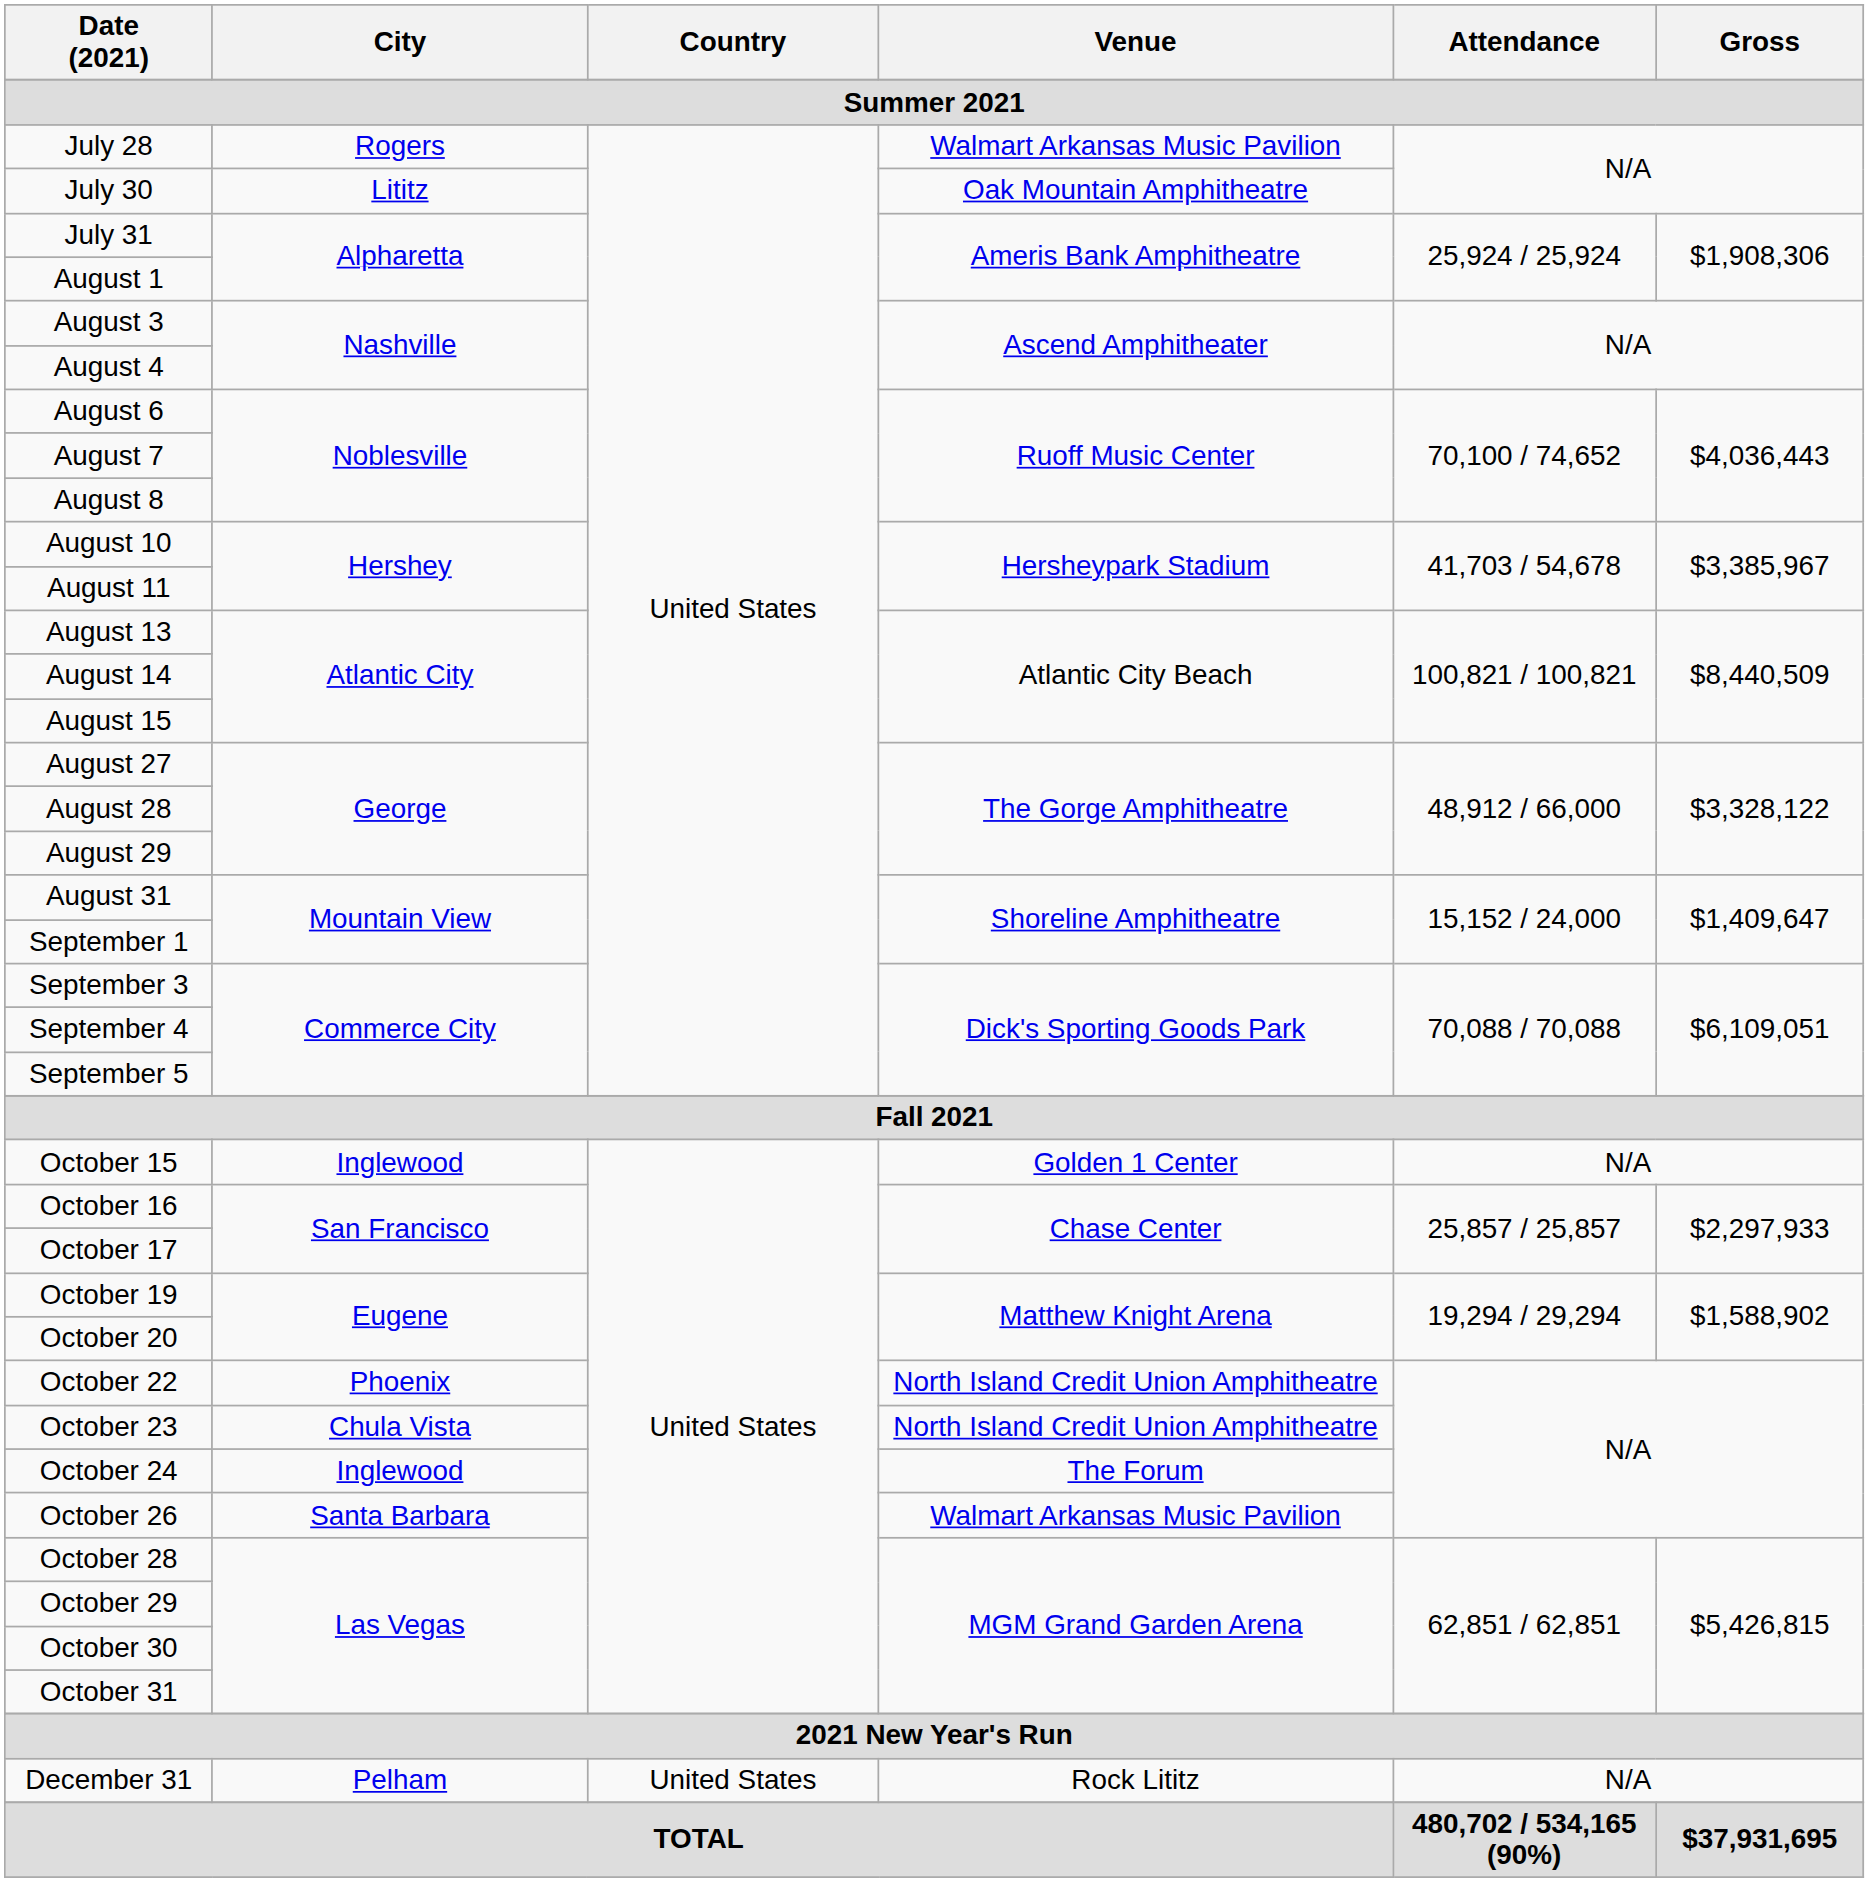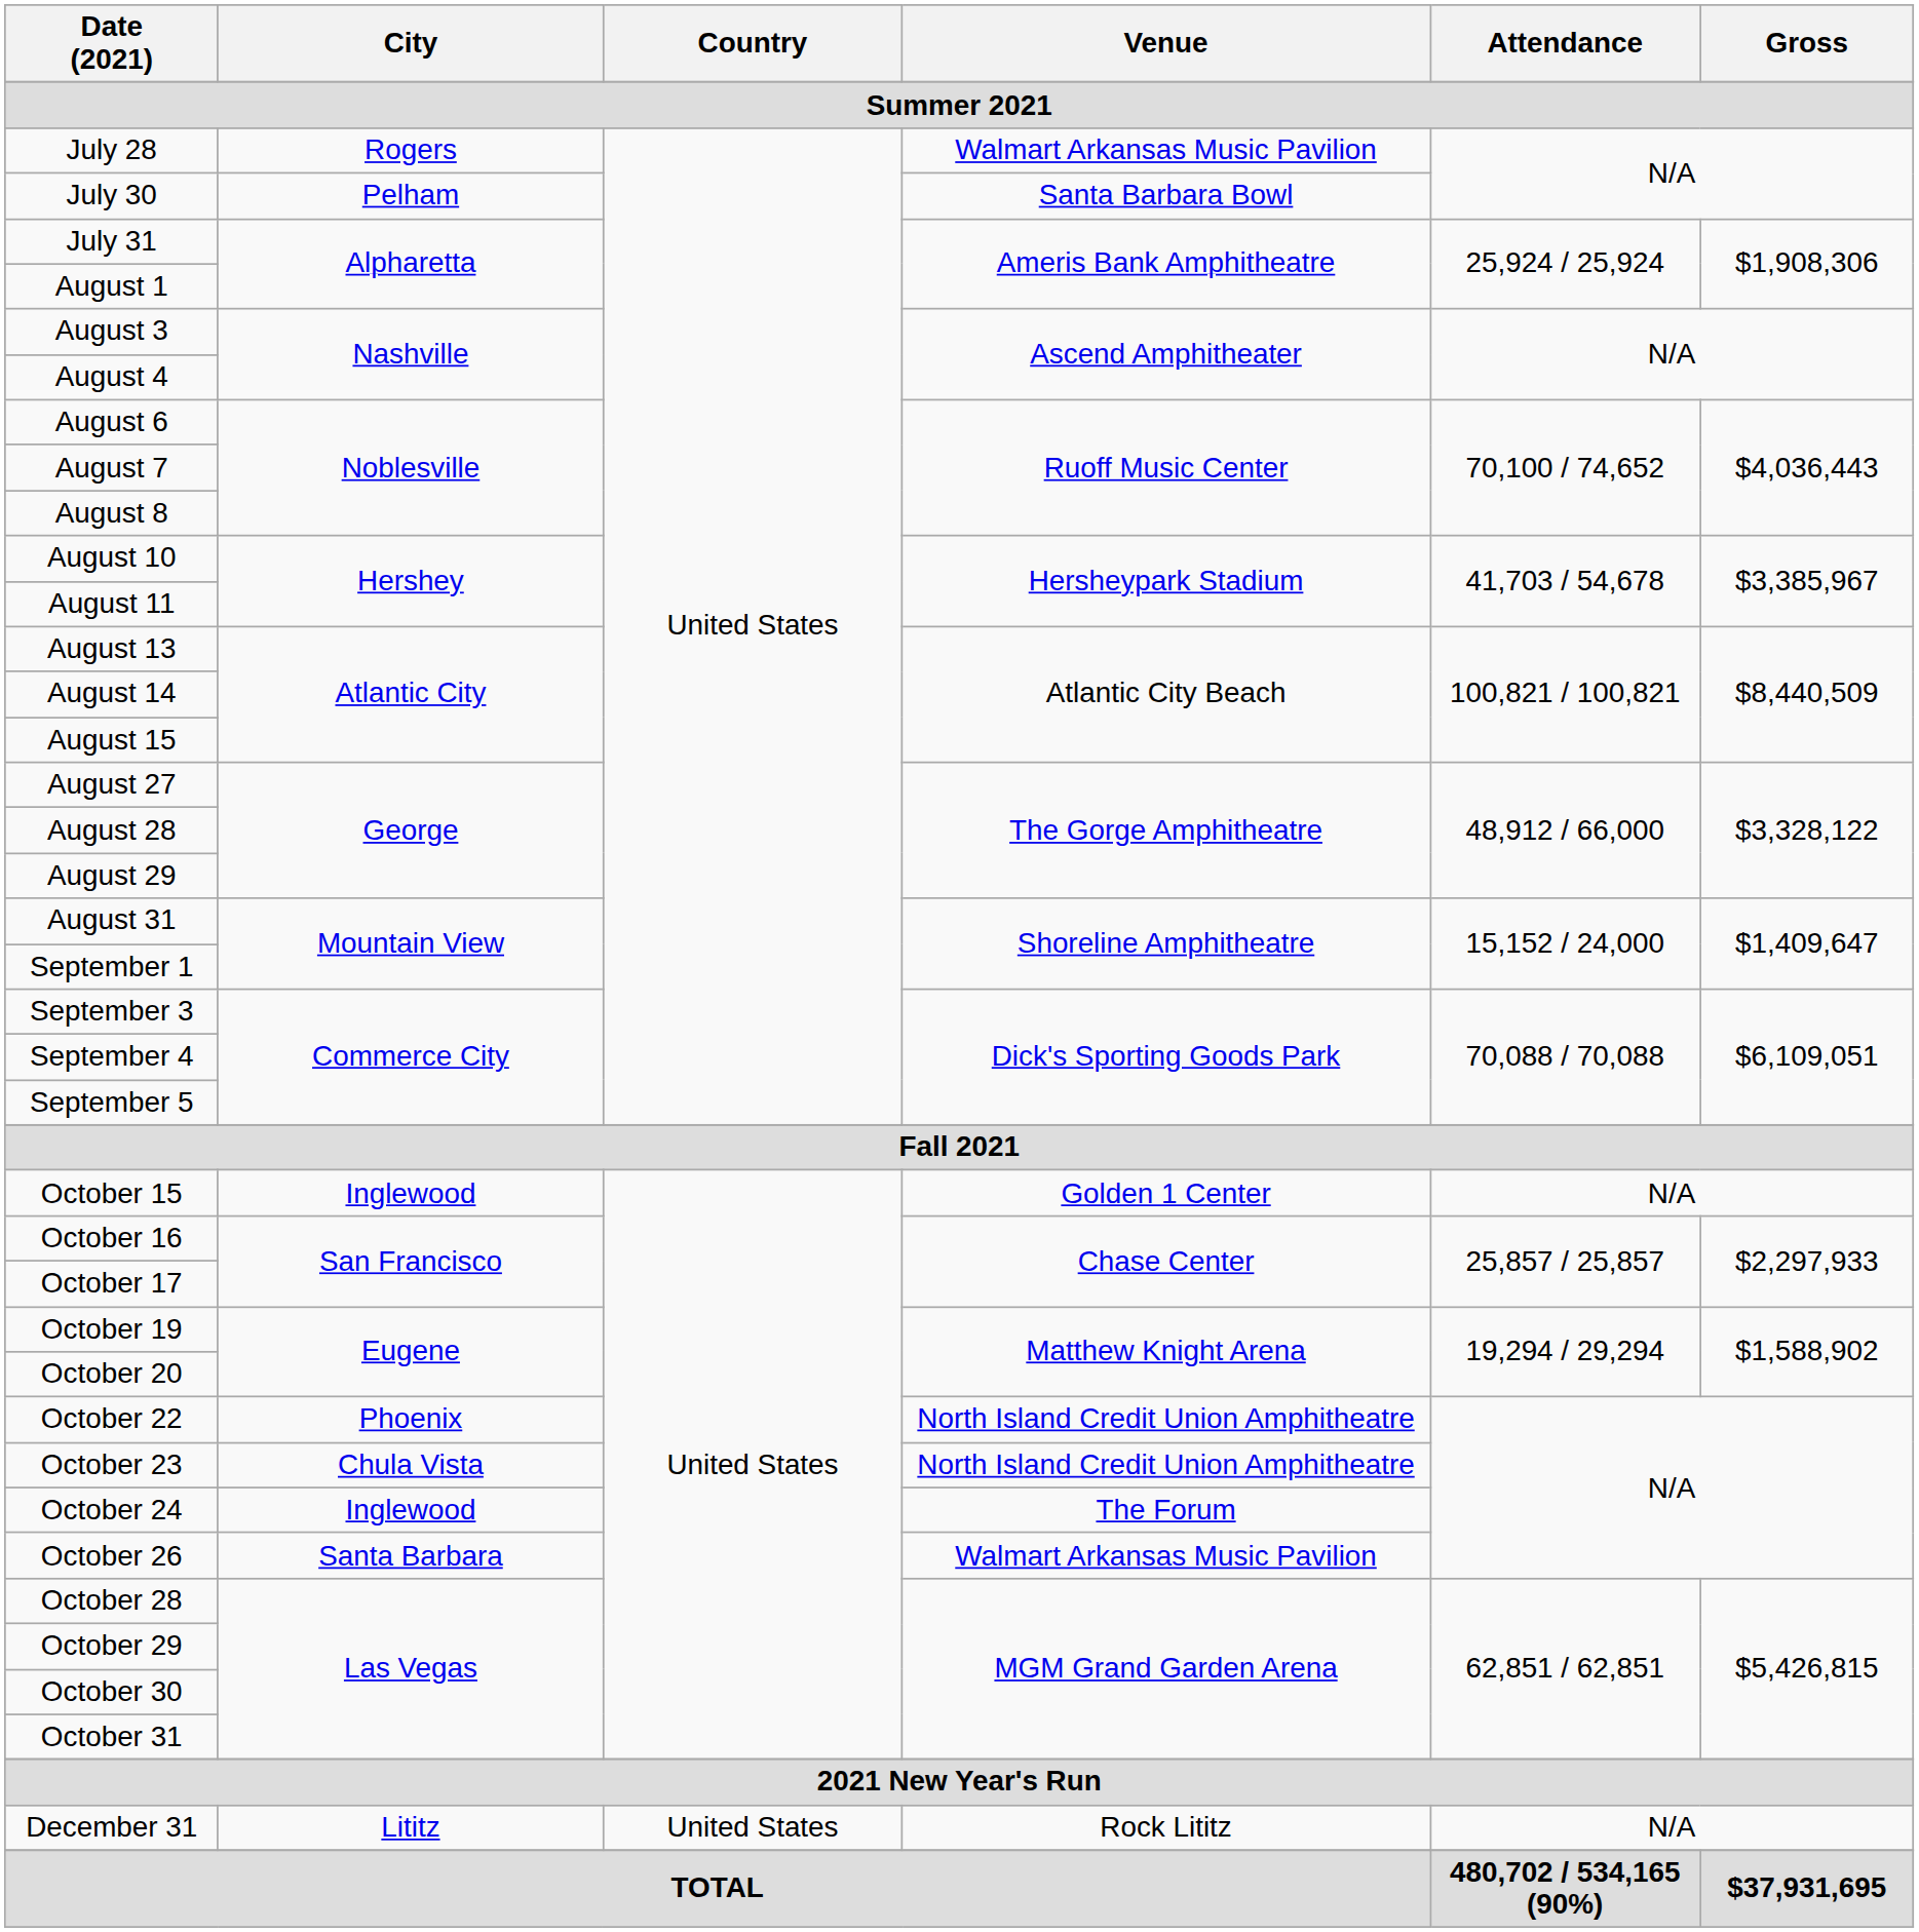 <table class="wikitable plainrowheaders" style="text-align:center;">
 <tr>
 <th scope="col" style="width:7em;">Date<br>(2021)</th>
 <th scope="col" style="width:13em;">City</th>
 <th scope="col" style="width:10em;">Country</th>
 <th scope="col" style="width:18em;">Venue</th>
 <th scope="col" style="width:9em;">Attendance</th>
 <th scope="col" style="width:7em;">Gross</th>
 </tr>
 <tr>
 </tr>
 <tr style="background:#ddd;">
 <td colspan="6" style="text-align:center;"><strong>Summer 2021</strong></td>
 </tr>
 <tr>
 <td>July 28</td>
 <td><a href='#'>Rogers</a></td>
 <td rowspan="22">United States</td>
 <td><a href='#'>Walmart Arkansas Music Pavilion</a></td>
 <td colspan="2" rowspan="2">N/A</td>
 </tr>
 <tr>
 <td>July 30</td>
-<td><a href='#'>Lititz</a></td>
-<td><a href='#'>Oak Mountain Amphitheatre</a></td>
+<td><a href='#'>Pelham</a></td>
+<td><a href='#'>Santa Barbara Bowl</a></td>
 </tr>
 <tr>
 <td>July 31</td>
 <td rowspan="2"><a href='#'>Alpharetta</a></td>
 <td rowspan="2"><a href='#'>Ameris Bank Amphitheatre</a></td>
 <td rowspan="2">25,924 / 25,924</td>
 <td rowspan="2">$1,908,306</td>
 </tr>
 <tr>
 <td>August 1</td>
 </tr>
 <tr>
 <td>August 3</td>
 <td rowspan="2"><a href='#'>Nashville</a></td>
 <td rowspan="2"><a href='#'>Ascend Amphitheater</a></td>
 <td colspan="2" rowspan="2">N/A</td>
 </tr>
 <tr>
 <td>August 4</td>
 </tr>
 <tr>
 <td>August 6</td>
 <td rowspan="3"><a href='#'>Noblesville</a></td>
 <td rowspan="3"><a href='#'>Ruoff Music Center</a></td>
 <td rowspan="3">70,100 / 74,652</td>
 <td rowspan="3">$4,036,443</td>
 </tr>
 <tr>
 <td>August 7</td>
 </tr>
 <tr>
 <td>August 8</td>
 </tr>
 <tr>
 <td>August 10</td>
 <td rowspan="2"><a href='#'>Hershey</a></td>
 <td rowspan="2"><a href='#'>Hersheypark Stadium</a></td>
 <td rowspan="2">41,703 / 54,678</td>
 <td rowspan="2">$3,385,967</td>
 </tr>
 <tr>
 <td>August 11</td>
 </tr>
 <tr>
 <td>August 13</td>
 <td rowspan="3"><a href='#'>Atlantic City</a></td>
 <td rowspan="3">Atlantic City Beach</td>
 <td rowspan="3">100,821 / 100,821</td>
 <td rowspan="3">$8,440,509</td>
 </tr>
 <tr>
 <td>August 14</td>
 </tr>
 <tr>
 <td>August 15</td>
 </tr>
 <tr>
 <td>August 27</td>
 <td rowspan="3"><a href='#'>George</a></td>
 <td rowspan="3"><a href='#'>The Gorge Amphitheatre</a></td>
 <td rowspan="3">48,912 / 66,000</td>
 <td rowspan="3">$3,328,122</td>
 </tr>
 <tr>
 <td>August 28</td>
 </tr>
 <tr>
 <td>August 29</td>
 </tr>
 <tr>
 <td>August 31</td>
 <td rowspan="2"><a href='#'>Mountain View</a></td>
 <td rowspan="2"><a href='#'>Shoreline Amphitheatre</a></td>
 <td rowspan="2">15,152 / 24,000</td>
 <td rowspan="2">$1,409,647</td>
 </tr>
 <tr>
 <td>September 1</td>
 </tr>
 <tr>
 <td>September 3</td>
 <td rowspan="3"><a href='#'>Commerce City</a></td>
 <td rowspan="3"><a href='#'>Dick's Sporting Goods Park</a></td>
 <td rowspan="3">70,088 / 70,088</td>
 <td rowspan="3">$6,109,051</td>
 </tr>
 <tr>
 <td>September 4</td>
 </tr>
 <tr>
 <td>September 5</td>
 </tr>
 <tr>
 </tr>
 <tr style="background:#ddd;">
 <td colspan="6" style="text-align:center;"><strong>Fall 2021</strong></td>
 </tr>
 <tr>
 <td>October 15</td>
 <td><a href='#'>Inglewood</a></td>
 <td rowspan="13">United States</td>
 <td><a href='#'>Golden 1 Center</a></td>
 <td colspan="2">N/A</td>
 </tr>
 <tr>
 <td>October 16</td>
 <td rowspan="2"><a href='#'>San Francisco</a></td>
 <td rowspan="2"><a href='#'>Chase Center</a></td>
 <td rowspan="2">25,857 / 25,857</td>
 <td rowspan="2">$2,297,933</td>
 </tr>
 <tr>
 <td>October 17</td>
 </tr>
 <tr>
 <td>October 19</td>
 <td rowspan="2"><a href='#'>Eugene</a></td>
 <td rowspan="2"><a href='#'>Matthew Knight Arena</a></td>
 <td rowspan="2">19,294 / 29,294</td>
 <td rowspan="2">$1,588,902</td>
 </tr>
 <tr>
 <td>October 20</td>
 </tr>
 <tr>
 <td>October 22</td>
 <td><a href='#'>Phoenix</a></td>
 <td><a href='#'>North Island Credit Union Amphitheatre</a></td>
 <td colspan="2" rowspan="4">N/A</td>
 </tr>
 <tr>
 <td>October 23</td>
 <td><a href='#'>Chula Vista</a></td>
 <td><a href='#'>North Island Credit Union Amphitheatre</a></td>
 </tr>
 <tr>
 <td>October 24</td>
 <td><a href='#'>Inglewood</a></td>
 <td><a href='#'>The Forum</a></td>
 </tr>
 <tr>
 <td>October 26</td>
 <td><a href='#'>Santa Barbara</a></td>
 <td><a href='#'>Walmart Arkansas Music Pavilion</a></td>
 </tr>
 <tr>
 <td>October 28</td>
 <td rowspan="4"><a href='#'>Las Vegas</a></td>
 <td rowspan="4"><a href='#'>MGM Grand Garden Arena</a></td>
 <td rowspan="4">62,851 / 62,851</td>
 <td rowspan="4">$5,426,815</td>
 </tr>
 <tr>
 <td>October 29</td>
 </tr>
 <tr>
 <td>October 30</td>
 </tr>
 <tr>
 <td>October 31</td>
 </tr>
 <tr>
 </tr>
 <tr style="background:#ddd;">
 <td colspan="6" style="text-align:center;"><strong>2021 New Year's Run</strong></td>
 </tr>
 <tr>
 <td>December 31</td>
-<td><a href='#'>Pelham</a></td>
+<td><a href='#'>Lititz</a></td>
 <td>United States</td>
 <td>Rock Lititz</td>
 <td colspan="2">N/A</td>
 </tr>
 <tr>
 </tr>
 <tr style="background:#ddd;">
 <td colspan="4"><strong>TOTAL</strong></td>
 <td><strong>480,702 / 534,165 (90%)</strong></td>
 <td><strong>$37,931,695</strong></td>
 </tr>
 </table>
